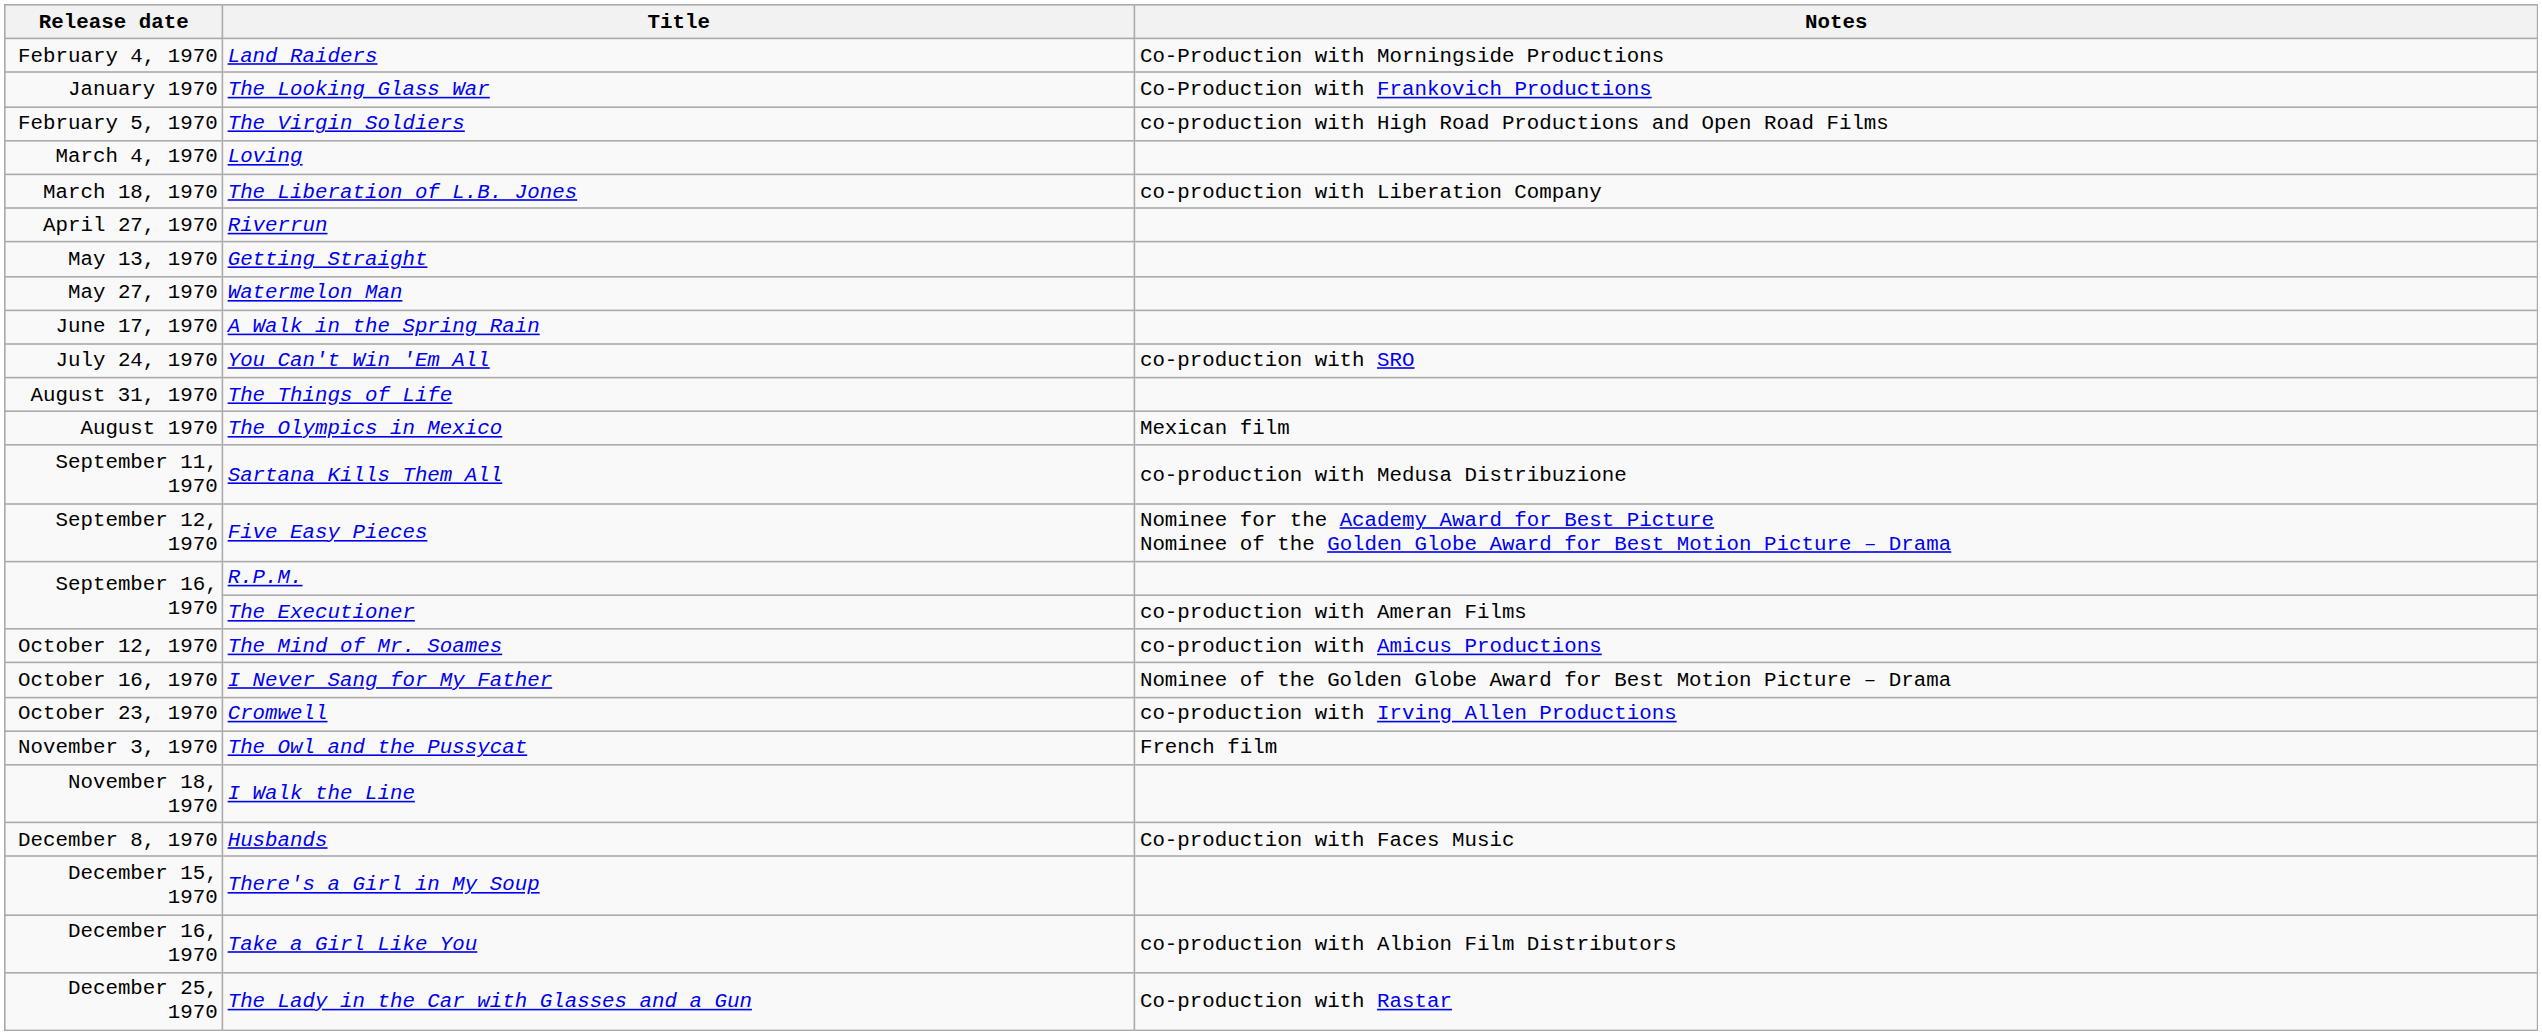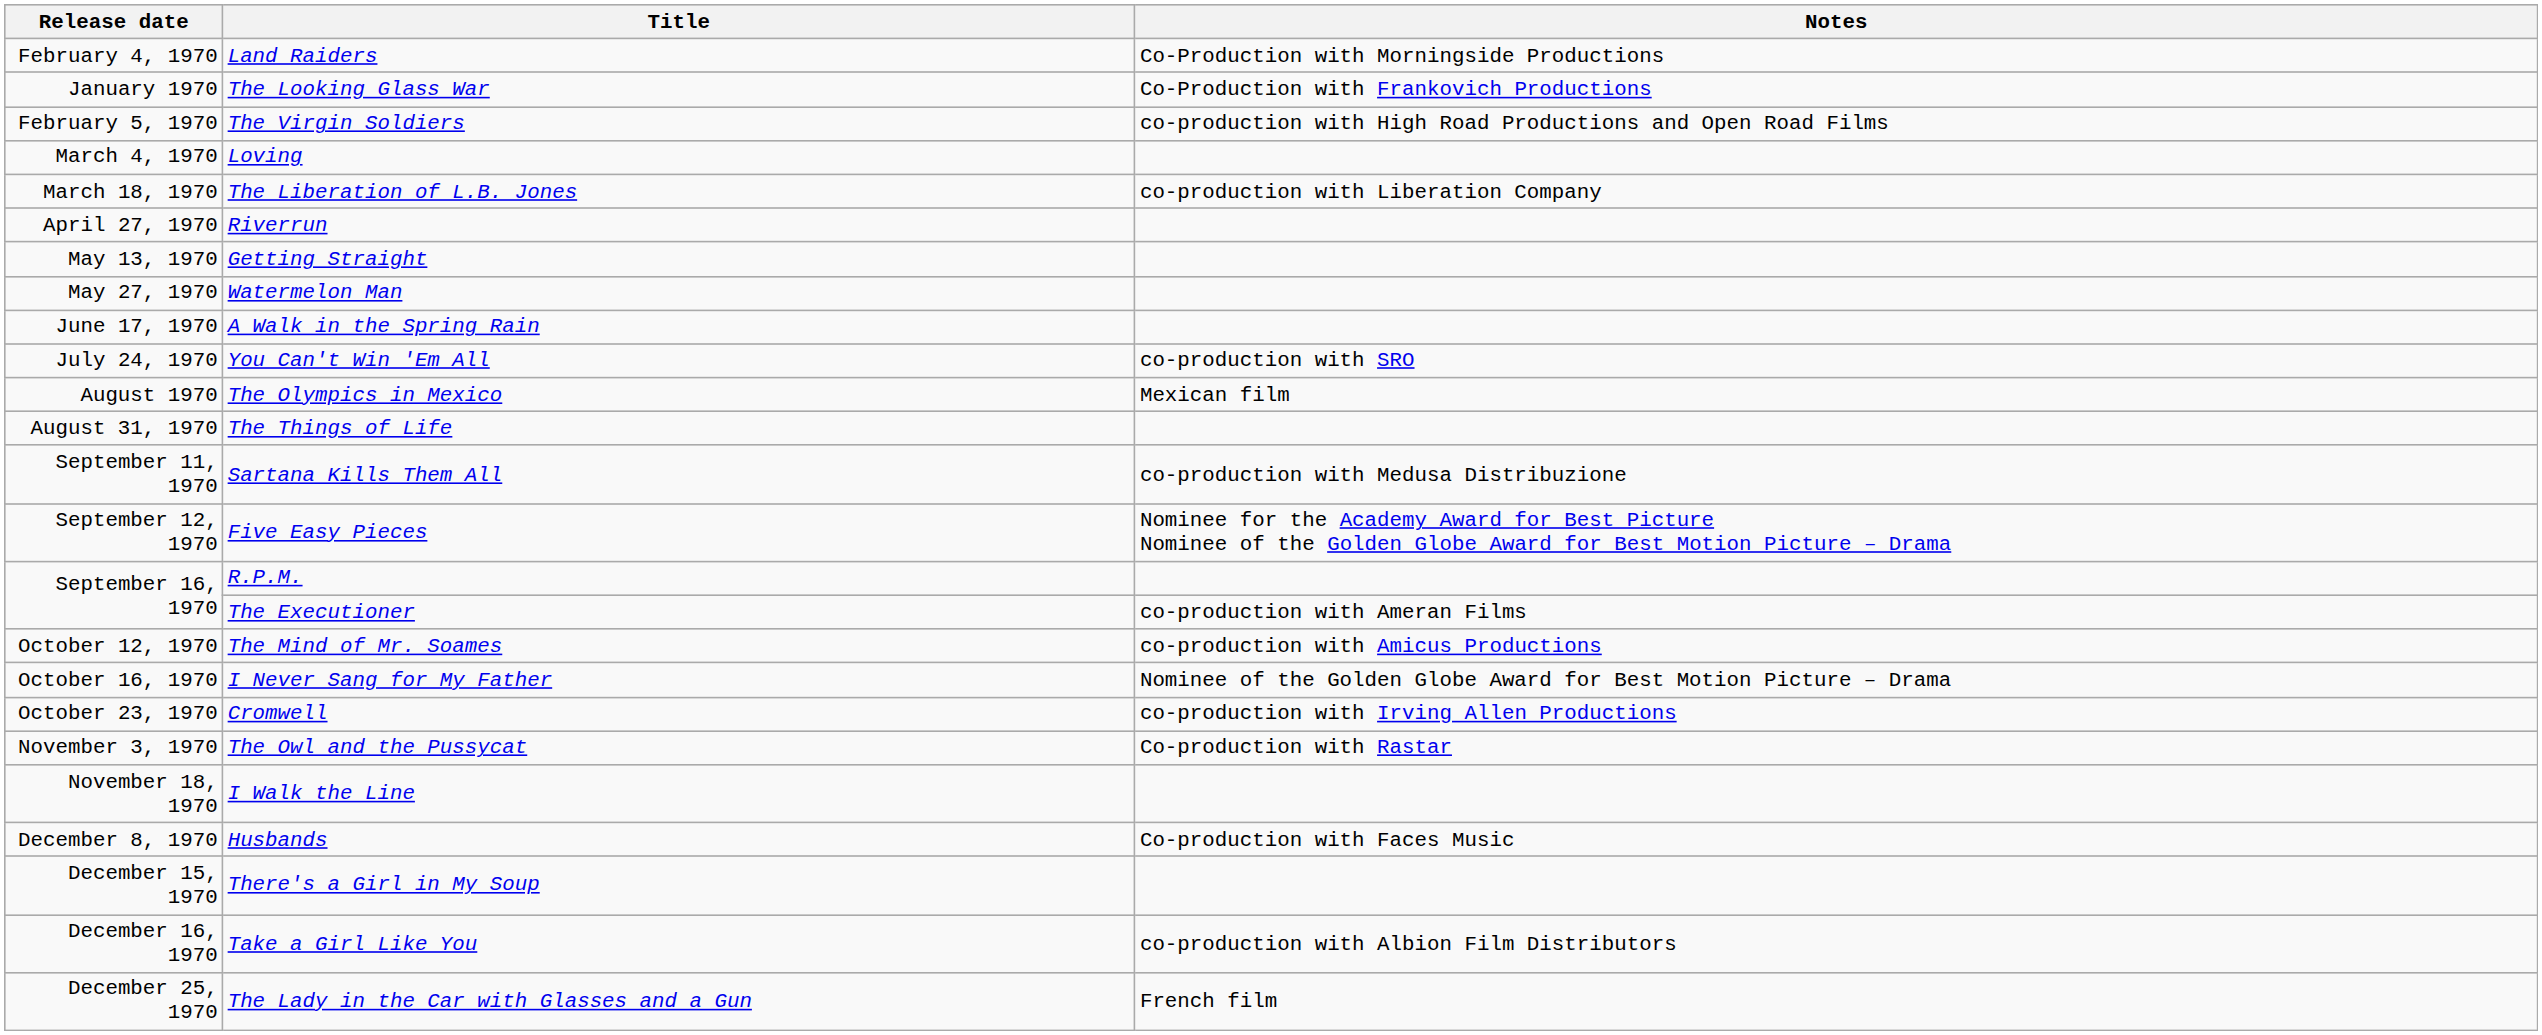 <table class="wikitable sortable" style="width:100%;">
 <tr>
 <th scope="col" style="width:130px;">Release date</th>
 <th>Title</th>
 <th>Notes</th>
 </tr>
 <tr>
 <td style="text-align:right;">February 4, 1970</td>
 <td><em><a href='#'>Land Raiders</a></em></td>
 <td>Co-Production with Morningside Productions</td>
 </tr>
 <tr>
 <td style="text-align:right;">January 1970</td>
 <td><em><a href='#'>The Looking Glass War</a></em></td>
 <td>Co-Production with <a href='#'>Frankovich Productions</a></td>
 </tr>
 <tr>
 <td style="text-align:right;">February 5, 1970</td>
 <td><em><a href='#'>The Virgin Soldiers</a></em></td>
 <td>co-production with High Road Productions and Open Road Films</td>
 </tr>
 <tr>
 <td style="text-align:right;">March 4, 1970</td>
 <td><em><a href='#'>Loving</a></em></td>
 <td></td>
 </tr>
 <tr>
 <td style="text-align:right;">March 18, 1970</td>
 <td><em><a href='#'>The Liberation of L.B. Jones</a></em></td>
 <td>co-production with Liberation Company</td>
 </tr>
 <tr>
 <td style="text-align:right;">April 27, 1970</td>
 <td><em><a href='#'>Riverrun</a></em></td>
 <td></td>
 </tr>
 <tr>
 <td style="text-align:right;">May 13, 1970</td>
 <td><em><a href='#'>Getting Straight</a></em></td>
 <td></td>
 </tr>
 <tr>
 <td style="text-align:right;">May 27, 1970</td>
 <td><em><a href='#'>Watermelon Man</a></em></td>
 <td></td>
 </tr>
 <tr>
 <td style="text-align:right;">June 17, 1970</td>
 <td><em><a href='#'>A Walk in the Spring Rain</a></em></td>
 <td></td>
 </tr>
 <tr>
 <td style="text-align:right;">July 24, 1970</td>
 <td><em><a href='#'>You Can't Win 'Em All</a></em></td>
 <td>co-production with <a href='#'>SRO</a></td>
 </tr>
 <tr>
+<td style="text-align:right;">August 1970</td>
+<td><em><a href='#'>The Olympics in Mexico</a></em></td>
+<td>Mexican film</td>
+</tr>
+<tr>
 <td style="text-align:right;">August 31, 1970</td>
 <td><em><a href='#'>The Things of Life</a></em></td>
 <td></td>
-</tr>
-<tr>
-<td style="text-align:right;">August 1970</td>
-<td><em><a href='#'>The Olympics in Mexico</a></em></td>
-<td>Mexican film</td>
 </tr>
 <tr>
 <td style="text-align:right;">September 11, 1970</td>
 <td><em><a href='#'>Sartana Kills Them All</a></em></td>
 <td>co-production with Medusa Distribuzione</td>
 </tr>
 <tr>
 <td style="text-align:right;">September 12, 1970</td>
 <td><em><a href='#'>Five Easy Pieces</a></em></td>
 <td>Nominee for the <a href='#'>Academy Award for Best Picture</a><br>Nominee of the <a href='#'>Golden Globe Award for Best Motion Picture – Drama</a></td>
 </tr>
 <tr>
 <td style="text-align:right;" rowspan="2">September 16, 1970</td>
 <td><em><a href='#'>R.P.M.</a></em></td>
 <td></td>
 </tr>
 <tr>
 <td><em><a href='#'>The Executioner</a></em></td>
 <td>co-production with Ameran Films</td>
 </tr>
 <tr>
 <td style="text-align:right;">October 12, 1970</td>
 <td><em><a href='#'>The Mind of Mr. Soames</a></em></td>
 <td>co-production with <a href='#'>Amicus Productions</a></td>
 </tr>
 <tr>
 <td style="text-align:right;">October 16, 1970</td>
 <td><em><a href='#'>I Never Sang for My Father</a></em></td>
 <td>Nominee of the Golden Globe Award for Best Motion Picture – Drama</td>
 </tr>
 <tr>
 <td style="text-align:right;">October 23, 1970</td>
 <td><em><a href='#'>Cromwell</a></em></td>
 <td>co-production with <a href='#'>Irving Allen Productions</a></td>
 </tr>
 <tr>
 <td style="text-align:right;">November 3, 1970</td>
 <td><em><a href='#'>The Owl and the Pussycat</a></em></td>
-<td>French film</td>
+<td>Co-production with <a href='#'>Rastar</a></td>
 </tr>
 <tr>
 <td style="text-align:right;">November 18, 1970</td>
 <td><em><a href='#'>I Walk the Line</a></em></td>
 <td></td>
 </tr>
 <tr>
 <td style="text-align:right;">December 8, 1970</td>
 <td><em><a href='#'>Husbands</a></em></td>
 <td>Co-production with Faces Music</td>
 </tr>
 <tr>
 <td style="text-align:right;">December 15, 1970</td>
 <td><em><a href='#'>There's a Girl in My Soup</a></em></td>
 <td></td>
 </tr>
 <tr>
 <td style="text-align:right;">December 16, 1970</td>
 <td><em><a href='#'>Take a Girl Like You</a></em></td>
 <td>co-production with Albion Film Distributors</td>
 </tr>
 <tr>
 <td style="text-align:right;">December 25, 1970</td>
 <td><em><a href='#'>The Lady in the Car with Glasses and a Gun</a></em></td>
-<td>Co-production with <a href='#'>Rastar</a></td>
+<td>French film</td>
 </tr>
 </table>
